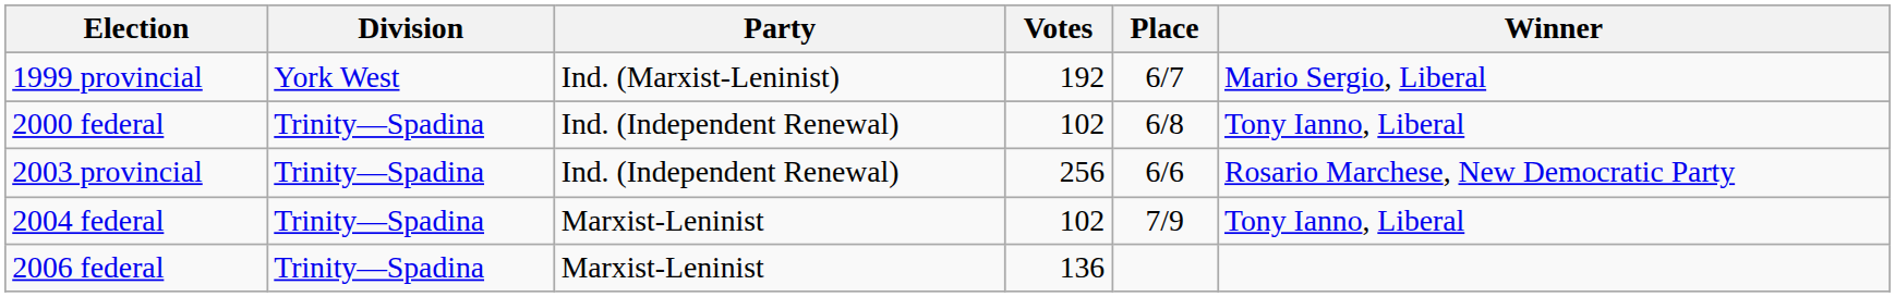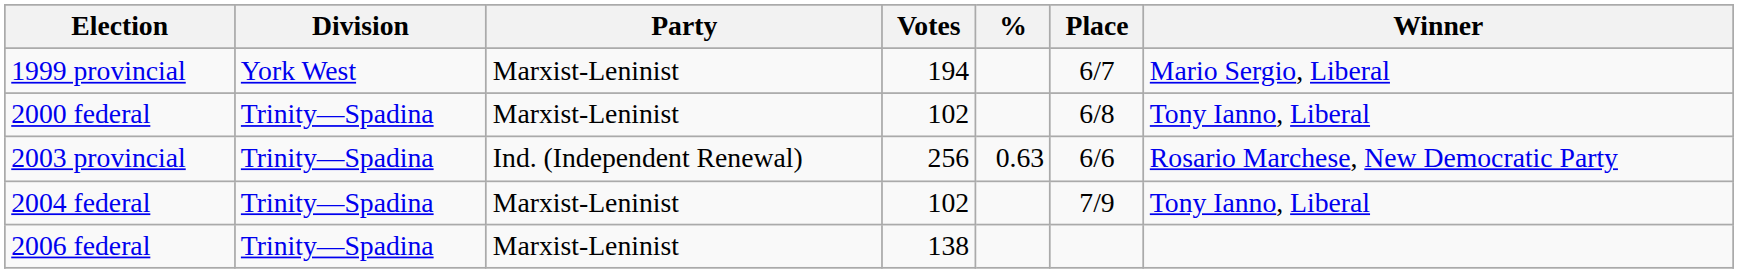 <table class="wikitable" width="1000">
 <tr>
 <th align="left">Election</th>
 <th align="left">Division</th>
 <th align="left">Party</th>
 <th align="right">Votes</th>
+<th align="right">%</th>
 <th align="center">Place</th>
 <th align="center">Winner</th>
 </tr>
 <tr>
 <td align="left"><a href='#'>1999 provincial</a></td>
 <td align="left"><a href='#'>York West</a></td>
-<td align="left">Ind. (Marxist-Leninist)</td>
-<td align="right">192</td>
+<td align="left">Marxist-Leninist</td>
+<td align="right">194</td>
+<td align="right"></td>
 <td align="center">6/7</td>
 <td align="left"><a href='#'>Mario Sergio</a>, <a href='#'>Liberal</a></td>
 </tr>
 <tr>
 <td align="left"><a href='#'>2000 federal</a></td>
 <td align="left"><a href='#'>Trinity—Spadina</a></td>
-<td align="left">Ind. (Independent Renewal)</td>
+<td align="left">Marxist-Leninist</td>
 <td align="right">102</td>
+<td align="right"></td>
 <td align="center">6/8</td>
 <td align="left"><a href='#'>Tony Ianno</a>, <a href='#'>Liberal</a></td>
 </tr>
 <tr>
 <td align="left"><a href='#'>2003 provincial</a></td>
 <td align="left"><a href='#'>Trinity—Spadina</a></td>
 <td align="left">Ind. (Independent Renewal)</td>
 <td align="right">256</td>
+<td align="right">0.63</td>
 <td align="center">6/6</td>
 <td align="left"><a href='#'>Rosario Marchese</a>, <a href='#'>New Democratic Party</a></td>
 </tr>
 <tr>
 <td align="left"><a href='#'>2004 federal</a></td>
 <td align="left"><a href='#'>Trinity—Spadina</a></td>
 <td align="left">Marxist-Leninist</td>
 <td align="right">102</td>
+<td align="right"></td>
 <td align="center">7/9</td>
 <td align="left"><a href='#'>Tony Ianno</a>, <a href='#'>Liberal</a></td>
 </tr>
 <tr>
 <td align="left"><a href='#'>2006 federal</a></td>
 <td align="left"><a href='#'>Trinity—Spadina</a></td>
 <td align="left">Marxist-Leninist</td>
-<td align="right">136</td>
+<td align="right">138</td>
+<td align="right"></td>
 <td align="center"></td>
 <td align="left"></td>
 </tr>
 </table>
